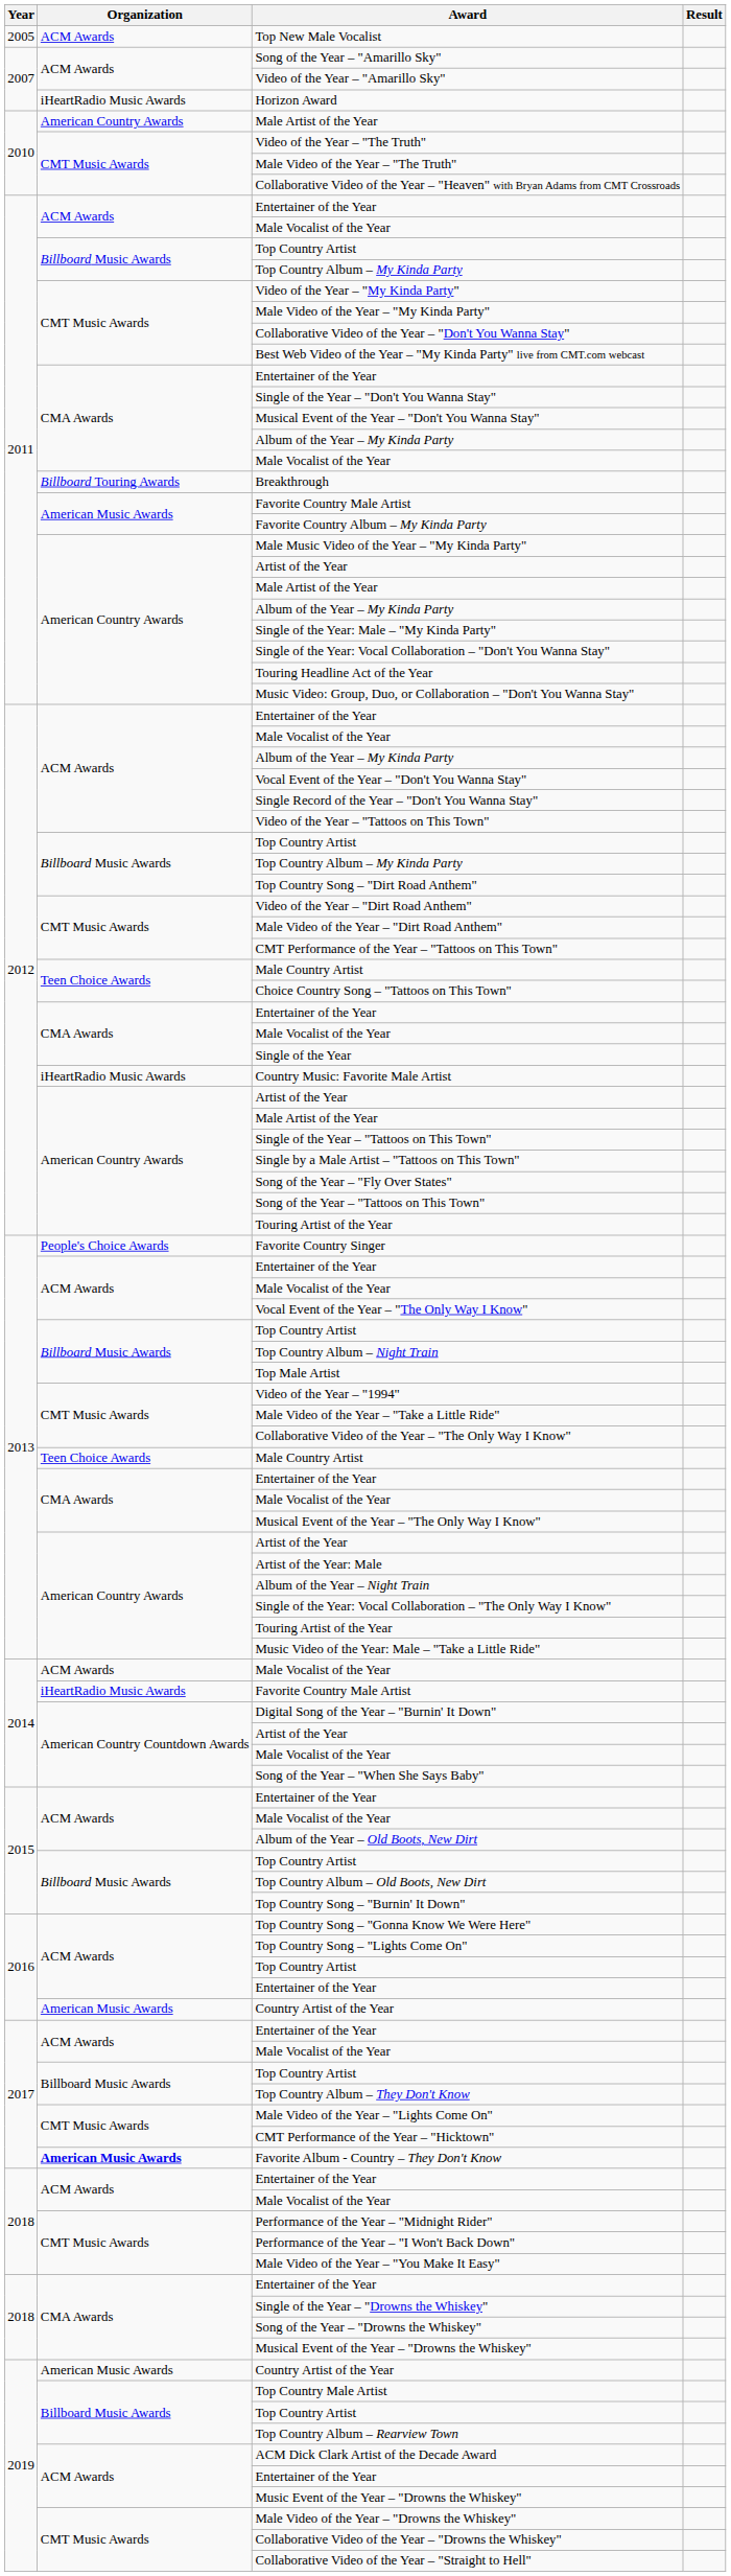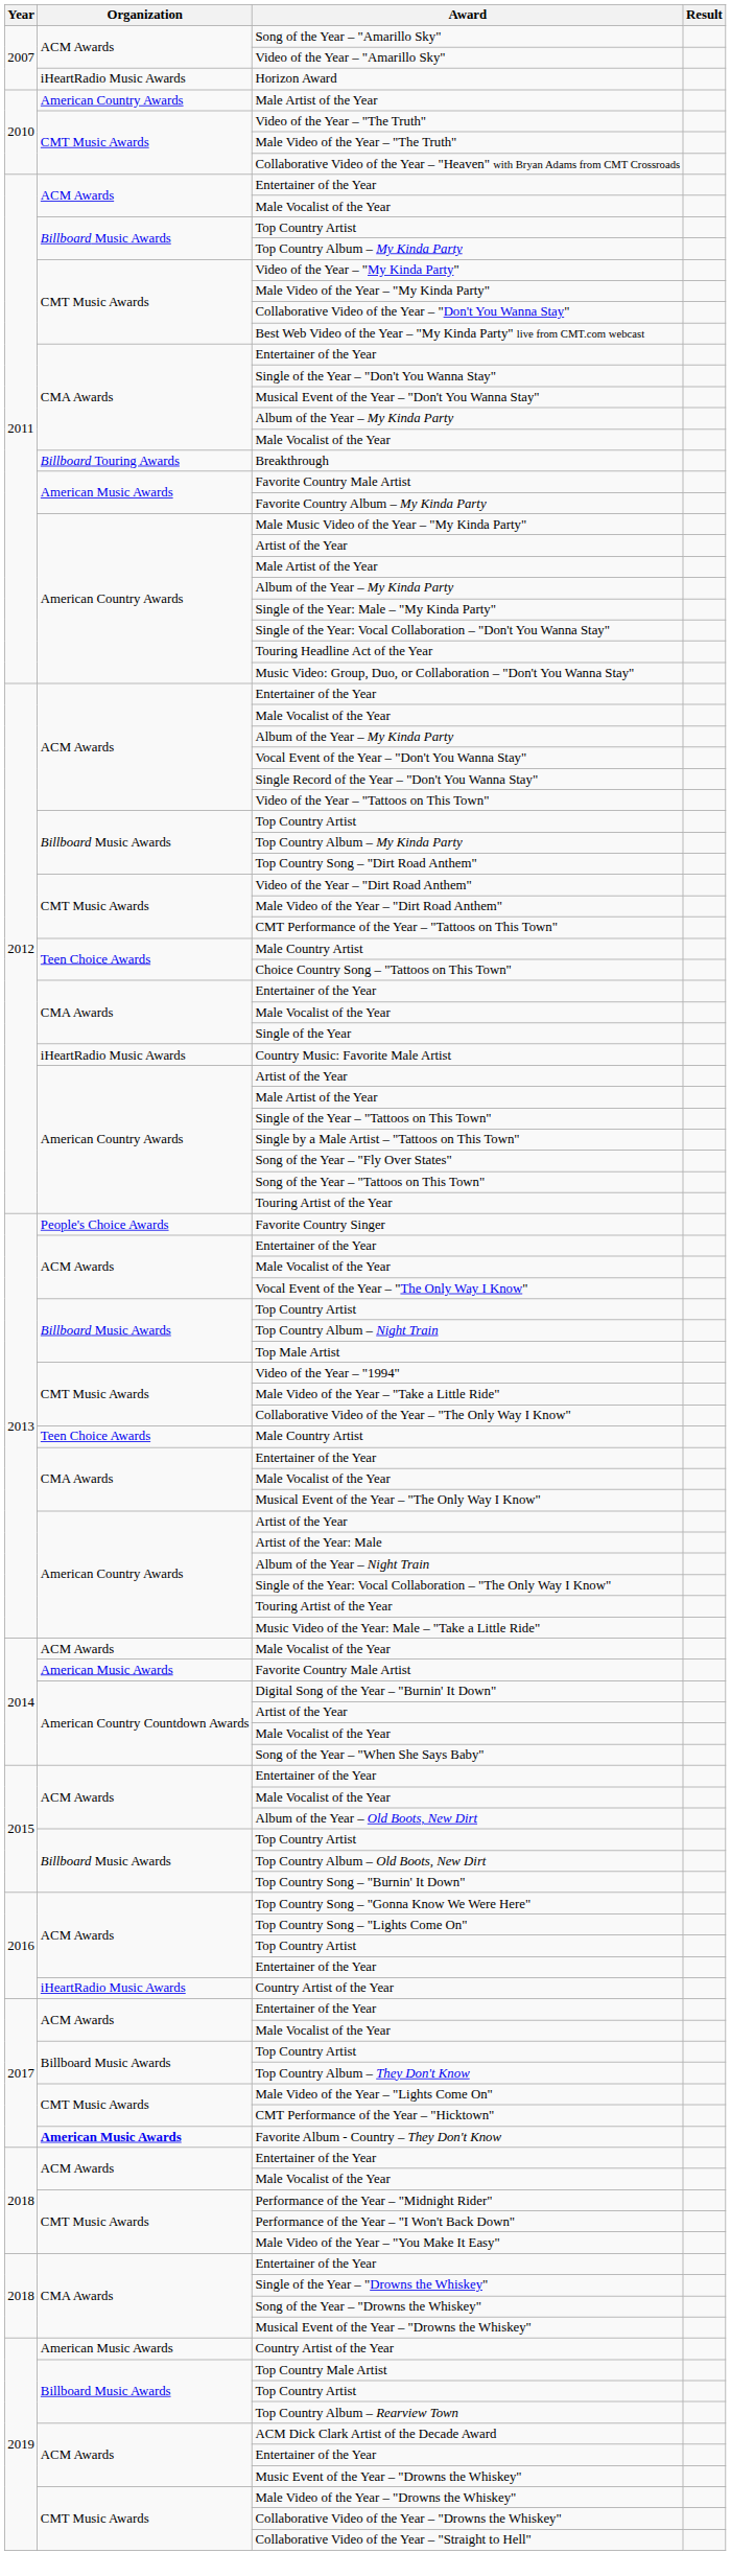 <table class="wikitable">
 <tr>
 <th>Year</th>
 <th>Organization</th>
 <th>Award</th>
 <th>Result</th>
-</tr>
-<tr>
-<td>2005</td>
-<td><a href='#'>ACM Awards</a></td>
-<td>Top New Male Vocalist</td>
-<td></td>
 </tr>
 <tr>
 <td rowspan="3">2007</td>
 <td rowspan="2">ACM Awards</td>
 <td>Song of the Year – "Amarillo Sky"</td>
 <td></td>
 </tr>
 <tr>
 <td>Video of the Year – "Amarillo Sky"</td>
 <td></td>
 </tr>
 <tr>
 <td>iHeartRadio Music Awards</td>
 <td>Horizon Award</td>
 <td></td>
 </tr>
 <tr>
 <td rowspan="4">2010</td>
 <td><a href='#'>American Country Awards</a></td>
 <td>Male Artist of the Year</td>
 <td></td>
 </tr>
 <tr>
 <td rowspan="3"><a href='#'>CMT Music Awards</a></td>
 <td>Video of the Year – "The Truth"</td>
 <td></td>
 </tr>
 <tr>
 <td>Male Video of the Year – "The Truth"</td>
 <td></td>
 </tr>
 <tr>
 <td>Collaborative Video of the Year – "Heaven" <small>with Bryan Adams from CMT Crossroads</small></td>
 <td></td>
 </tr>
 <tr>
 <td rowspan="24">2011</td>
 <td rowspan="2"><a href='#'>ACM Awards</a></td>
 <td>Entertainer of the Year</td>
 <td></td>
 </tr>
 <tr>
 <td>Male Vocalist of the Year</td>
 <td></td>
 </tr>
 <tr>
 <td rowspan="2"><a href='#'><em>Billboard</em> Music Awards</a></td>
 <td>Top Country Artist</td>
 <td></td>
 </tr>
 <tr>
 <td>Top Country Album – <em><a href='#'>My Kinda Party</a></em></td>
 <td></td>
 </tr>
 <tr>
 <td rowspan="4">CMT Music Awards</td>
 <td>Video of the Year – "<a href='#'>My Kinda Party</a>"</td>
 <td></td>
 </tr>
 <tr>
 <td>Male Video of the Year – "My Kinda Party"</td>
 <td></td>
 </tr>
 <tr>
 <td>Collaborative Video of the Year – "<a href='#'>Don't You Wanna Stay</a>" </td>
 <td></td>
 </tr>
 <tr>
 <td>Best Web Video of the Year – "My Kinda Party" <small>live from CMT.com webcast</small></td>
 <td></td>
 </tr>
 <tr>
 <td rowspan="5">CMA Awards</td>
 <td>Entertainer of the Year</td>
 <td></td>
 </tr>
 <tr>
 <td>Single of the Year – "Don't You Wanna Stay" </td>
 <td></td>
 </tr>
 <tr>
 <td>Musical Event of the Year – "Don't You Wanna Stay" </td>
 <td></td>
 </tr>
 <tr>
 <td>Album of the Year – <em>My Kinda Party</em></td>
 <td></td>
 </tr>
 <tr>
 <td>Male Vocalist of the Year</td>
 <td></td>
 </tr>
 <tr>
 <td><a href='#'><em>Billboard</em> Touring Awards</a></td>
 <td>Breakthrough</td>
 <td></td>
 </tr>
 <tr>
 <td rowspan="2"><a href='#'>American Music Awards</a></td>
 <td>Favorite Country Male Artist</td>
 <td></td>
 </tr>
 <tr>
 <td>Favorite Country Album – <em>My Kinda Party</em></td>
 <td></td>
 </tr>
 <tr>
 <td rowspan="8">American Country Awards</td>
 <td>Male Music Video of the Year – "My Kinda Party"</td>
 <td></td>
 </tr>
 <tr>
 <td>Artist of the Year</td>
 <td></td>
 </tr>
 <tr>
 <td>Male Artist of the Year</td>
 <td></td>
 </tr>
 <tr>
 <td>Album of the Year – <em>My Kinda Party</em></td>
 <td></td>
 </tr>
 <tr>
 <td>Single of the Year: Male – "My Kinda Party"</td>
 <td></td>
 </tr>
 <tr>
 <td>Single of the Year: Vocal Collaboration – "Don't You Wanna Stay" </td>
 <td></td>
 </tr>
 <tr>
 <td>Touring Headline Act of the Year</td>
 <td></td>
 </tr>
 <tr>
 <td>Music Video: Group, Duo, or Collaboration – "Don't You Wanna Stay" </td>
 <td></td>
 </tr>
 <tr>
 <td rowspan="25">2012</td>
 <td rowspan="6">ACM Awards</td>
 <td>Entertainer of the Year</td>
 <td></td>
 </tr>
 <tr>
 <td>Male Vocalist of the Year</td>
 <td></td>
 </tr>
 <tr>
 <td>Album of the Year – <em>My Kinda Party</em></td>
 <td></td>
 </tr>
 <tr>
 <td>Vocal Event of the Year – "Don't You Wanna Stay" </td>
 <td></td>
 </tr>
 <tr>
 <td>Single Record of the Year – "Don't You Wanna Stay" </td>
 <td></td>
 </tr>
 <tr>
 <td>Video of the Year – "Tattoos on This Town"</td>
 <td></td>
 </tr>
 <tr>
 <td rowspan="3"><em>Billboard</em> Music Awards</td>
 <td>Top Country Artist</td>
 <td></td>
 </tr>
 <tr>
 <td>Top Country Album – <em>My Kinda Party</em></td>
 <td></td>
 </tr>
 <tr>
 <td>Top Country Song – "Dirt Road Anthem"</td>
 <td></td>
 </tr>
 <tr>
 <td rowspan="3">CMT Music Awards</td>
 <td>Video of the Year – "Dirt Road Anthem"</td>
 <td></td>
 </tr>
 <tr>
 <td>Male Video of the Year – "Dirt Road Anthem"</td>
 <td></td>
 </tr>
 <tr>
 <td>CMT Performance of the Year – "Tattoos on This Town" </td>
 <td></td>
 </tr>
 <tr>
 <td rowspan="2"><a href='#'>Teen Choice Awards</a></td>
 <td>Male Country Artist</td>
 <td></td>
 </tr>
 <tr>
 <td>Choice Country Song – "Tattoos on This Town"</td>
 <td></td>
 </tr>
 <tr>
 <td rowspan="3">CMA Awards</td>
 <td>Entertainer of the Year</td>
 <td></td>
 </tr>
 <tr>
 <td>Male Vocalist of the Year</td>
 <td></td>
 </tr>
 <tr>
 <td>Single of the Year</td>
 <td></td>
 </tr>
 <tr>
 <td>iHeartRadio Music Awards</td>
 <td>Country Music: Favorite Male Artist</td>
 <td></td>
 </tr>
 <tr>
 <td rowspan="7">American Country Awards</td>
 <td>Artist of the Year</td>
 <td></td>
 </tr>
 <tr>
 <td>Male Artist of the Year</td>
 <td></td>
 </tr>
 <tr>
 <td>Single of the Year – "Tattoos on This Town"</td>
 <td></td>
 </tr>
 <tr>
 <td>Single by a Male Artist – "Tattoos on This Town"</td>
 <td></td>
 </tr>
 <tr>
 <td>Song of the Year – "Fly Over States"</td>
 <td></td>
 </tr>
 <tr>
 <td>Song of the Year – "Tattoos on This Town"</td>
 <td></td>
 </tr>
 <tr>
 <td>Touring Artist of the Year</td>
 <td></td>
 </tr>
 <tr>
 <td rowspan="20">2013</td>
 <td><a href='#'>People's Choice Awards</a></td>
 <td>Favorite Country Singer</td>
 <td></td>
 </tr>
 <tr>
 <td rowspan="3">ACM Awards</td>
 <td>Entertainer of the Year</td>
 <td></td>
 </tr>
 <tr>
 <td>Male Vocalist of the Year</td>
 <td></td>
 </tr>
 <tr>
 <td>Vocal Event of the Year  – "<a href='#'>The Only Way I Know</a>" </td>
 <td></td>
 </tr>
 <tr>
 <td rowspan="3"><a href='#'><em>Billboard</em> Music Awards</a></td>
 <td>Top Country Artist</td>
 <td></td>
 </tr>
 <tr>
 <td>Top Country Album – <em><a href='#'>Night Train</a></em></td>
 <td></td>
 </tr>
 <tr>
 <td>Top Male Artist</td>
 <td></td>
 </tr>
 <tr>
 <td rowspan="3">CMT Music Awards</td>
 <td>Video of the Year – "1994"</td>
 <td></td>
 </tr>
 <tr>
 <td>Male Video of the Year – "Take a Little Ride"</td>
 <td></td>
 </tr>
 <tr>
 <td>Collaborative Video of the Year – "The Only Way I Know" </td>
 <td></td>
 </tr>
 <tr>
 <td><a href='#'>Teen Choice Awards</a></td>
 <td>Male Country Artist</td>
 <td></td>
 </tr>
 <tr>
 <td rowspan="3">CMA Awards</td>
 <td>Entertainer of the Year</td>
 <td></td>
 </tr>
 <tr>
 <td>Male Vocalist of the Year</td>
 <td></td>
 </tr>
 <tr>
 <td>Musical Event of the Year – "The Only Way I Know" </td>
 <td></td>
 </tr>
 <tr>
 <td rowspan="6">American Country Awards</td>
 <td>Artist of the Year</td>
 <td></td>
 </tr>
 <tr>
 <td>Artist of the Year: Male</td>
 <td></td>
 </tr>
 <tr>
 <td>Album of the Year – <em>Night Train</em></td>
 <td></td>
 </tr>
 <tr>
 <td>Single of the Year: Vocal Collaboration – "The Only Way I Know" </td>
 <td></td>
 </tr>
 <tr>
 <td>Touring Artist of the Year</td>
 <td></td>
 </tr>
 <tr>
 <td>Music Video of the Year: Male – "Take a Little Ride"</td>
 <td></td>
 </tr>
 <tr>
 <td rowspan="6">2014</td>
 <td>ACM Awards</td>
 <td>Male Vocalist of the Year</td>
 <td></td>
 </tr>
 <tr>
-<td><a href='#'>iHeartRadio Music Awards</a></td>
+<td><a href='#'>American Music Awards</a></td>
 <td>Favorite Country Male Artist</td>
 <td></td>
 </tr>
 <tr>
 <td rowspan="4">American Country Countdown Awards</td>
 <td>Digital Song of the Year – "Burnin' It Down"</td>
 <td></td>
 </tr>
 <tr>
 <td>Artist of the Year</td>
 <td></td>
 </tr>
 <tr>
 <td>Male Vocalist of the Year</td>
 <td></td>
 </tr>
 <tr>
 <td>Song of the Year – "When She Says Baby"</td>
 <td></td>
 </tr>
 <tr>
 <td rowspan="6">2015</td>
 <td rowspan="3">ACM Awards</td>
 <td>Entertainer of the Year</td>
 <td></td>
 </tr>
 <tr>
 <td>Male Vocalist of the Year</td>
 <td></td>
 </tr>
 <tr>
 <td>Album of the Year – <em><a href='#'>Old Boots, New Dirt</a></em></td>
 <td></td>
 </tr>
 <tr>
 <td rowspan="3"><em>Billboard</em> Music Awards</td>
 <td>Top Country Artist</td>
 <td></td>
 </tr>
 <tr>
 <td>Top Country Album – <em>Old Boots, New Dirt</em></td>
 <td></td>
 </tr>
 <tr>
 <td>Top Country Song – "Burnin' It Down"</td>
 <td></td>
 </tr>
 <tr>
 <td rowspan="5">2016</td>
 <td rowspan="4">ACM Awards</td>
 <td>Top Country Song – "Gonna Know We Were Here"</td>
 <td></td>
 </tr>
 <tr>
 <td>Top Country Song – "Lights Come On"</td>
 <td></td>
 </tr>
 <tr>
 <td>Top Country Artist</td>
 <td></td>
 </tr>
 <tr>
 <td>Entertainer of the Year</td>
 <td></td>
 </tr>
 <tr>
-<td><a href='#'>American Music Awards</a></td>
+<td><a href='#'>iHeartRadio Music Awards</a></td>
 <td>Country Artist of the Year</td>
 <td></td>
 </tr>
 <tr>
 <td rowspan="7">2017</td>
 <td rowspan="2">ACM Awards</td>
 <td>Entertainer of the Year</td>
 <td></td>
 </tr>
 <tr>
 <td>Male Vocalist of the Year</td>
 <td></td>
 </tr>
 <tr>
 <td rowspan="2">Billboard Music Awards</td>
 <td>Top Country Artist</td>
 <td></td>
 </tr>
 <tr>
 <td>Top Country Album – <em><a href='#'>They Don't Know</a></em></td>
 <td></td>
 </tr>
 <tr>
 <td rowspan=2>CMT Music Awards</td>
 <td>Male Video of the Year – "Lights Come On"</td>
 <td></td>
 </tr>
 <tr>
 <td>CMT Performance of the Year – "Hicktown"</td>
 <td></td>
 </tr>
 <tr>
 <td><strong><a href='#'>American Music Awards</a></strong></td>
 <td>Favorite Album - Country – <em>They Don't Know</em></td>
 <td></td>
 </tr>
 <tr>
 <td rowspan="5">2018</td>
 <td rowspan="2">ACM Awards</td>
 <td>Entertainer of the Year</td>
 <td></td>
 </tr>
 <tr>
 <td>Male Vocalist of the Year</td>
 <td></td>
 </tr>
 <tr>
 <td rowspan="3">CMT Music Awards</td>
 <td>Performance of the Year – "Midnight Rider" </td>
 <td></td>
 </tr>
 <tr>
 <td>Performance of the Year – "I Won't Back Down" </td>
 <td></td>
 </tr>
 <tr>
 <td>Male Video of the Year – "You Make It Easy"</td>
 <td></td>
 </tr>
 <tr>
 <td rowspan="4">2018</td>
 <td rowspan="4">CMA Awards</td>
 <td>Entertainer of the Year</td>
 <td></td>
 </tr>
 <tr>
 <td>Single of the Year – "<a href='#'>Drowns the Whiskey</a>" </td>
 <td></td>
 </tr>
 <tr>
 <td>Song of the Year – "Drowns the Whiskey" </td>
 <td></td>
 </tr>
 <tr>
 <td>Musical Event of the Year – "Drowns the Whiskey" </td>
 <td></td>
 </tr>
 <tr>
 <td rowspan="10">2019</td>
 <td>American Music Awards</td>
 <td>Country Artist of the Year</td>
 <td></td>
 </tr>
 <tr>
 <td rowspan="3"><a href='#'>Billboard Music Awards</a></td>
 <td>Top Country Male Artist</td>
 <td></td>
 </tr>
 <tr>
 <td>Top Country Artist</td>
 <td></td>
 </tr>
 <tr>
 <td>Top Country Album – <em>Rearview Town</em></td>
 <td></td>
 </tr>
 <tr>
 <td rowspan="3">ACM Awards</td>
 <td>ACM Dick Clark Artist of the Decade Award</td>
 <td></td>
 </tr>
 <tr>
 <td>Entertainer of the Year</td>
 <td></td>
 </tr>
 <tr>
 <td>Music Event of the Year – "Drowns the Whiskey" </td>
 <td></td>
 </tr>
 <tr>
 <td rowspan="3">CMT Music Awards</td>
 <td>Male Video of the Year – "Drowns the Whiskey" </td>
 <td></td>
 </tr>
 <tr>
 <td>Collaborative Video of the Year – "Drowns the Whiskey" </td>
 <td></td>
 </tr>
 <tr>
 <td>Collaborative Video of the Year – "Straight to Hell" </td>
 <td></td>
 </tr>
 </table>
